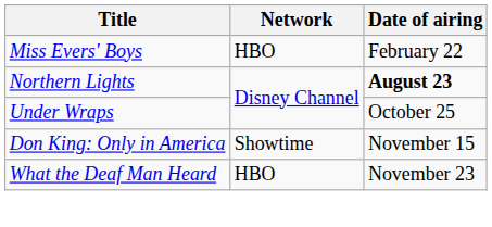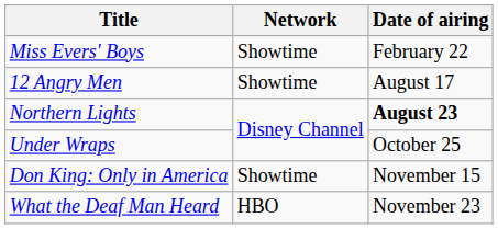 <table class="wikitable">
 <tr>
 <th>Title</th>
 <th>Network</th>
 <th>Date of airing</th>
 </tr>
 <tr>
 <td><em><a href='#'>Miss Evers' Boys</a></em></td>
-<td>HBO</td>
+<td>Showtime</td>
 <td>February 22</td>
+</tr>
+<tr>
+<td><em><a href='#'>12 Angry Men</a></em></td>
+<td>Showtime</td>
+<td>August 17</td>
 </tr>
 <tr>
 <td><em><a href='#'>Northern Lights</a></em></td>
 <td rowspan="2"><a href='#'>Disney Channel</a></td>
 <td><strong>August 23</strong></td>
 </tr>
 <tr>
 <td><em><a href='#'>Under Wraps</a></em></td>
 <td>October 25</td>
 </tr>
 <tr>
 <td><em><a href='#'>Don King: Only in America</a></em></td>
 <td>Showtime</td>
 <td>November 15</td>
 </tr>
 <tr>
 <td><em><a href='#'>What the Deaf Man Heard</a></em></td>
 <td>HBO</td>
 <td>November 23</td>
 </tr>
 </table>
